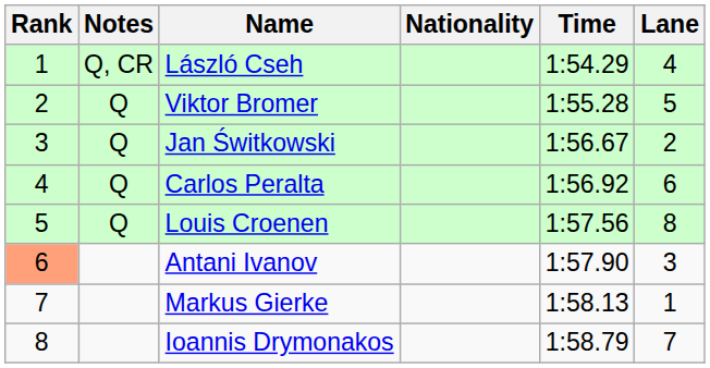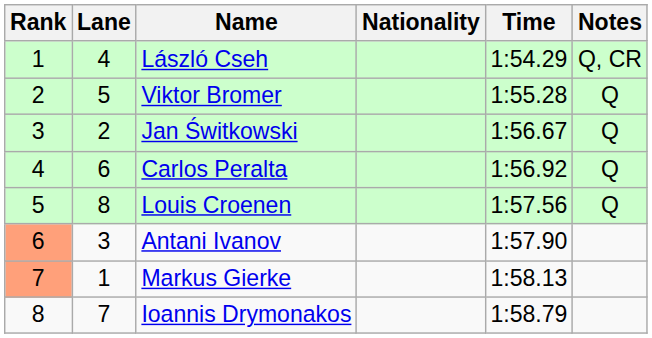 <table class="wikitable sortable" style="text-align:center">
 <tr>
 <th>Rank</th>
-<th>Notes</th>
+<th>Lane</th>
 <th>Name</th>
 <th>Nationality</th>
 <th>Time</th>
-<th>Lane</th>
+<th>Notes</th>
 </tr>
 <tr bgcolor=ccffcc>
 <td>1</td>
-<td>Q, CR</td>
+<td>4</td>
 <td align=left><a href='#'>László Cseh</a></td>
 <td align=left></td>
 <td>1:54.29</td>
-<td>4</td>
+<td>Q, CR</td>
 </tr>
 <tr bgcolor=ccffcc>
 <td>2</td>
-<td>Q</td>
+<td>5</td>
 <td align=left><a href='#'>Viktor Bromer</a></td>
 <td align=left></td>
 <td>1:55.28</td>
-<td>5</td>
+<td>Q</td>
 </tr>
 <tr bgcolor=ccffcc>
 <td>3</td>
-<td>Q</td>
+<td>2</td>
 <td align=left><a href='#'>Jan Świtkowski</a></td>
 <td align=left></td>
 <td>1:56.67</td>
-<td>2</td>
+<td>Q</td>
 </tr>
 <tr bgcolor=ccffcc>
 <td>4</td>
-<td>Q</td>
+<td>6</td>
 <td align=left><a href='#'>Carlos Peralta</a></td>
 <td align=left></td>
 <td>1:56.92</td>
-<td>6</td>
+<td>Q</td>
 </tr>
 <tr bgcolor=ccffcc>
 <td>5</td>
-<td>Q</td>
+<td>8</td>
 <td align=left><a href='#'>Louis Croenen</a></td>
 <td align=left></td>
 <td>1:57.56</td>
-<td>8</td>
+<td>Q</td>
 </tr>
 <tr>
 <td style="background: lightsalmon;">6</td>
-<td></td>
+<td>3</td>
 <td align=left><a href='#'>Antani Ivanov</a></td>
 <td align=left></td>
 <td>1:57.90</td>
-<td>3</td>
+<td></td>
 </tr>
 <tr>
-<td>7</td>
-<td></td>
+<td style="background: lightsalmon;">7</td>
+<td>1</td>
 <td align=left><a href='#'>Markus Gierke</a></td>
 <td align=left></td>
 <td>1:58.13</td>
-<td>1</td>
+<td></td>
 </tr>
 <tr>
 <td>8</td>
-<td></td>
+<td>7</td>
 <td align=left><a href='#'>Ioannis Drymonakos</a></td>
 <td align=left></td>
 <td>1:58.79</td>
-<td>7</td>
+<td></td>
 </tr>
 </table>
